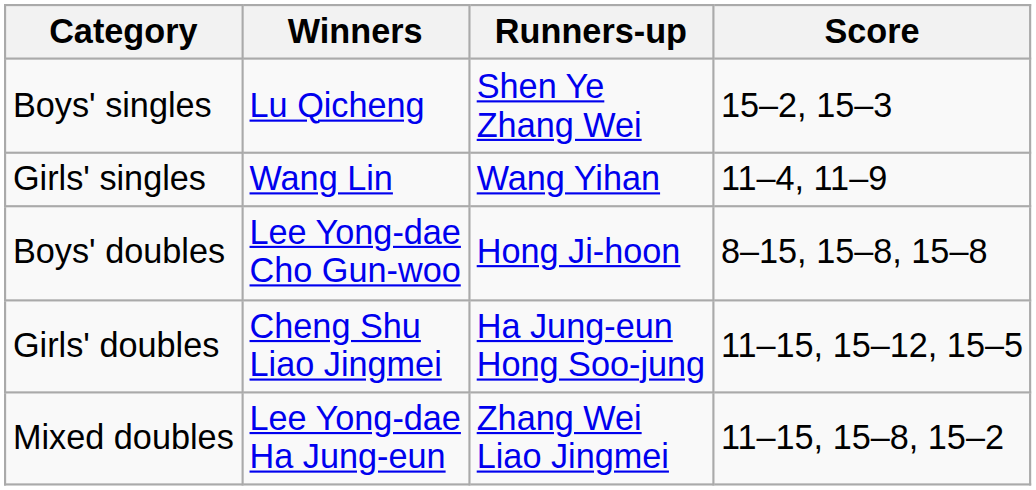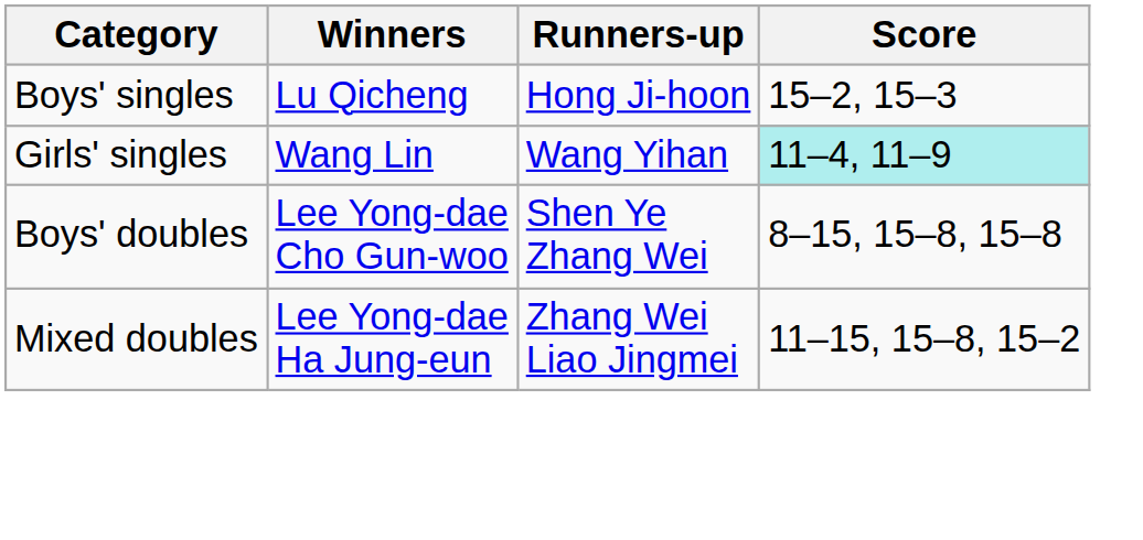 <table class=wikitable>
 <tr>
 <th>Category</th>
 <th>Winners</th>
 <th>Runners-up</th>
 <th>Score</th>
 </tr>
 <tr>
 <td>Boys' singles</td>
 <td> <a href='#'>Lu Qicheng</a></td>
-<td> <a href='#'>Shen Ye</a> <br>  <a href='#'>Zhang Wei</a></td>
+<td> <a href='#'>Hong Ji-hoon</a></td>
 <td>15–2, 15–3</td>
 </tr>
 <tr>
 <td>Girls' singles</td>
 <td> <a href='#'>Wang Lin</a></td>
 <td> <a href='#'>Wang Yihan</a></td>
-<td>11–4, 11–9</td>
+<td style="background: paleturquoise;">11–4, 11–9</td>
 </tr>
 <tr>
 <td>Boys' doubles</td>
 <td> <a href='#'>Lee Yong-dae</a> <br>  <a href='#'>Cho Gun-woo</a></td>
-<td> <a href='#'>Hong Ji-hoon</a></td>
+<td> <a href='#'>Shen Ye</a> <br>  <a href='#'>Zhang Wei</a></td>
 <td>8–15, 15–8, 15–8</td>
-</tr>
-<tr>
-<td>Girls' doubles</td>
-<td> <a href='#'>Cheng Shu</a> <br>  <a href='#'>Liao Jingmei</a></td>
-<td> <a href='#'>Ha Jung-eun</a> <br>  <a href='#'>Hong Soo-jung</a></td>
-<td>11–15, 15–12, 15–5</td>
 </tr>
 <tr>
 <td>Mixed doubles</td>
 <td> <a href='#'>Lee Yong-dae</a> <br>  <a href='#'>Ha Jung-eun</a></td>
 <td> <a href='#'>Zhang Wei</a> <br>  <a href='#'>Liao Jingmei</a></td>
 <td>11–15, 15–8, 15–2</td>
 </tr>
 </table>
